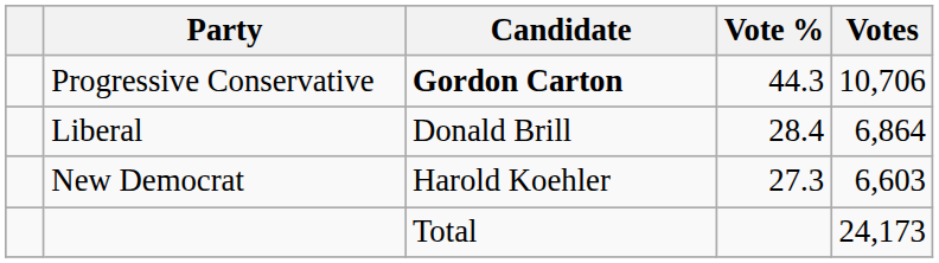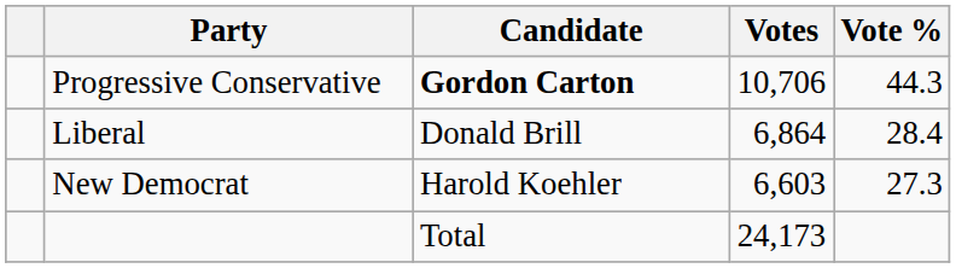 <table class="wikitable">
 <tr>
 <th></th>
 <th scope="col" width="175">Party</th>
 <th scope="col" width="150">Candidate</th>
+<th>Votes</th>
 <th>Vote %</th>
-<th>Votes</th>
 </tr>
 <tr>
 <td>   </td>
 <td>Progressive Conservative</td>
 <td><strong>Gordon Carton</strong></td>
+<td align=right>10,706</td>
 <td align=right>44.3</td>
-<td align=right>10,706</td>
 </tr>
 <tr>
 <td>   </td>
 <td>Liberal</td>
 <td>Donald Brill</td>
+<td align=right>6,864</td>
 <td align=right>28.4</td>
-<td align=right>6,864</td>
 </tr>
 <tr>
 <td>   </td>
 <td>New Democrat</td>
 <td>Harold Koehler</td>
+<td align=right>6,603</td>
 <td align=right>27.3</td>
-<td align=right>6,603</td>
 </tr>
 <tr |>
 <td></td>
 <td></td>
 <td>Total</td>
+<td align=right>24,173</td>
 <td></td>
-<td align=right>24,173</td>
 </tr>
 </table>
